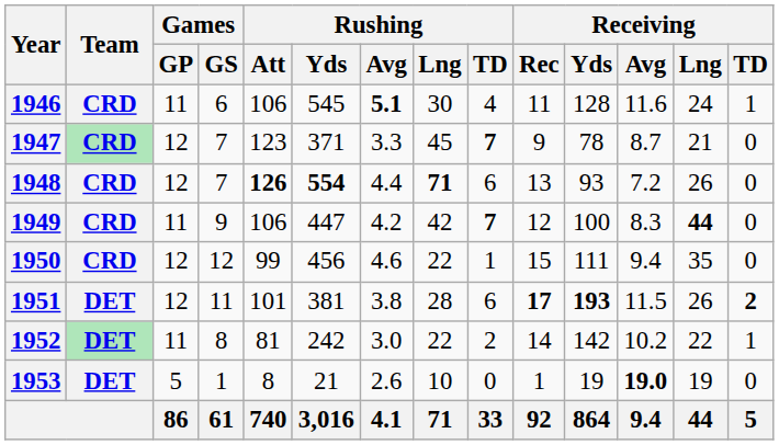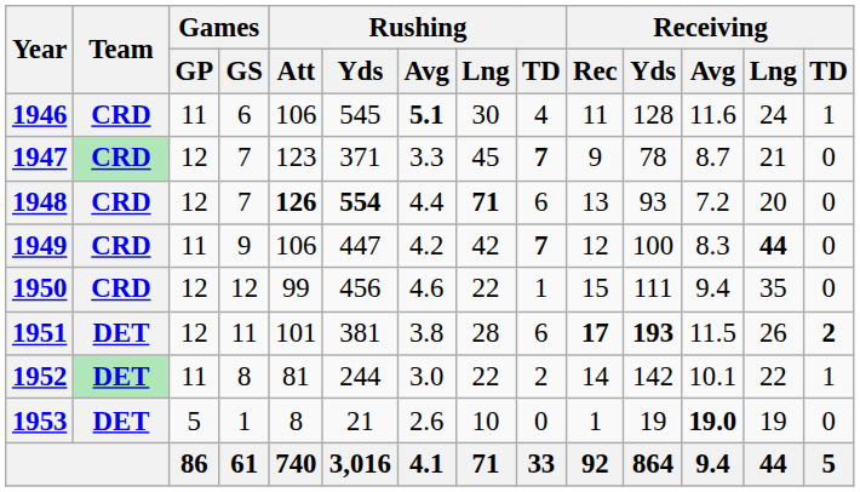 <table class="wikitable" style="text-align:center;">
 <tr>
 <th rowspan="2">Year</th>
 <th rowspan="2">Team</th>
 <th colspan="2">Games</th>
 <th colspan="5">Rushing</th>
 <th colspan="5">Receiving</th>
 </tr>
 <tr>
 <th>GP</th>
 <th>GS</th>
 <th>Att</th>
 <th>Yds</th>
 <th>Avg</th>
 <th>Lng</th>
 <th>TD</th>
 <th>Rec</th>
 <th>Yds</th>
 <th>Avg</th>
 <th>Lng</th>
 <th>TD</th>
 </tr>
 <tr>
 <th><a href='#'>1946</a></th>
 <th><a href='#'>CRD</a></th>
 <td>11</td>
 <td>6</td>
 <td>106</td>
 <td>545</td>
 <td><strong>5.1</strong></td>
 <td>30</td>
 <td>4</td>
 <td>11</td>
 <td>128</td>
 <td>11.6</td>
 <td>24</td>
 <td>1</td>
 </tr>
 <tr>
 <th><a href='#'>1947</a></th>
 <th style="background:#afe6ba; width:3em;"><a href='#'>CRD</a></th>
 <td>12</td>
 <td>7</td>
 <td>123</td>
 <td>371</td>
 <td>3.3</td>
 <td>45</td>
 <td><strong>7</strong></td>
 <td>9</td>
 <td>78</td>
 <td>8.7</td>
 <td>21</td>
 <td>0</td>
 </tr>
 <tr>
 <th><a href='#'>1948</a></th>
 <th><a href='#'>CRD</a></th>
 <td>12</td>
 <td>7</td>
 <td><strong>126</strong></td>
 <td><strong>554</strong></td>
 <td>4.4</td>
 <td><strong>71</strong></td>
 <td>6</td>
 <td>13</td>
 <td>93</td>
 <td>7.2</td>
-<td>26</td>
+<td>20</td>
 <td>0</td>
 </tr>
 <tr>
 <th><a href='#'>1949</a></th>
 <th><a href='#'>CRD</a></th>
 <td>11</td>
 <td>9</td>
 <td>106</td>
 <td>447</td>
 <td>4.2</td>
 <td>42</td>
 <td><strong>7</strong></td>
 <td>12</td>
 <td>100</td>
 <td>8.3</td>
 <td><strong>44</strong></td>
 <td>0</td>
 </tr>
 <tr>
 <th><a href='#'>1950</a></th>
 <th><a href='#'>CRD</a></th>
 <td>12</td>
 <td>12</td>
 <td>99</td>
 <td>456</td>
 <td>4.6</td>
 <td>22</td>
 <td>1</td>
 <td>15</td>
 <td>111</td>
 <td>9.4</td>
 <td>35</td>
 <td>0</td>
 </tr>
 <tr>
 <th><a href='#'>1951</a></th>
 <th><a href='#'>DET</a></th>
 <td>12</td>
 <td>11</td>
 <td>101</td>
 <td>381</td>
 <td>3.8</td>
 <td>28</td>
 <td>6</td>
 <td><strong>17</strong></td>
 <td><strong>193</strong></td>
 <td>11.5</td>
 <td>26</td>
 <td><strong>2</strong></td>
 </tr>
 <tr>
 <th><a href='#'>1952</a></th>
 <th style="background:#afe6ba; width:3em;"><a href='#'>DET</a></th>
 <td>11</td>
 <td>8</td>
 <td>81</td>
-<td>242</td>
+<td>244</td>
 <td>3.0</td>
 <td>22</td>
 <td>2</td>
 <td>14</td>
 <td>142</td>
-<td>10.2</td>
+<td>10.1</td>
 <td>22</td>
 <td>1</td>
 </tr>
 <tr>
 <th><a href='#'>1953</a></th>
 <th><a href='#'>DET</a></th>
 <td>5</td>
 <td>1</td>
 <td>8</td>
 <td>21</td>
 <td>2.6</td>
 <td>10</td>
 <td>0</td>
 <td>1</td>
 <td>19</td>
 <td><strong>19.0</strong></td>
 <td>19</td>
 <td>0</td>
 </tr>
 <tr>
 <th colspan="2"></th>
 <th>86</th>
 <th>61</th>
 <th>740</th>
 <th>3,016</th>
 <th>4.1</th>
 <th>71</th>
 <th>33</th>
 <th>92</th>
 <th>864</th>
 <th>9.4</th>
 <th>44</th>
 <th>5</th>
 </tr>
 </table>
